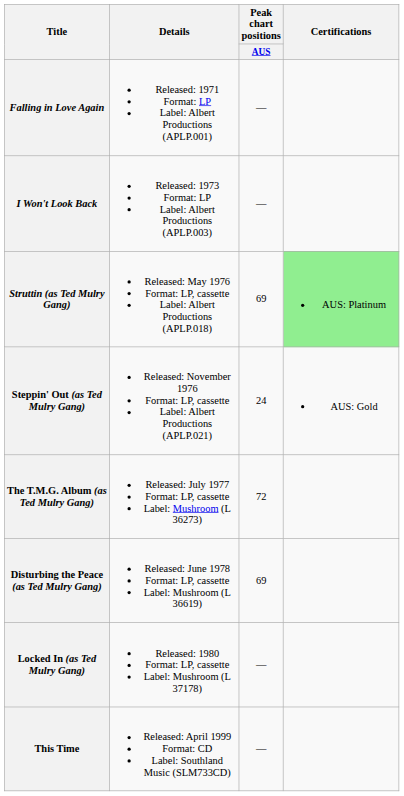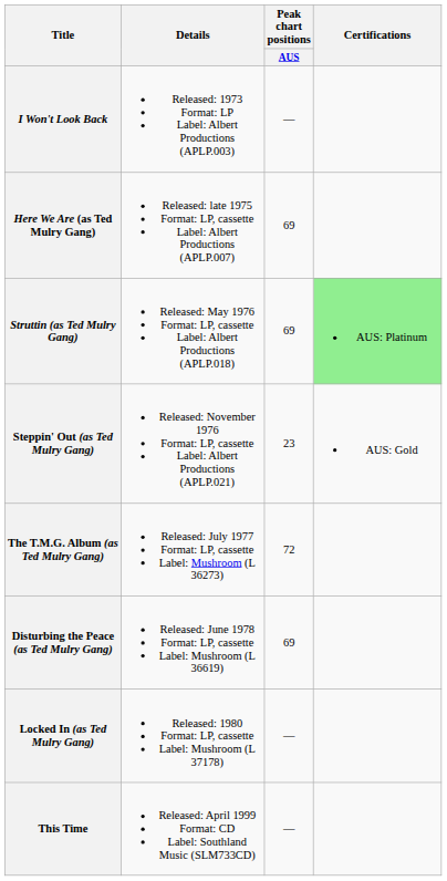 <table class="wikitable plainrowheaders" style="text-align:center;" border="1">
 <tr>
 <th scope="col" rowspan="2" style="width:20em;">Title</th>
 <th scope="col" rowspan="2" style="width:20em;">Details</th>
 <th scope="col" colspan="1">Peak chart positions</th>
 <th scope="col" rowspan="2" style="width:20em;">Certifications</th>
 </tr>
 <tr>
 <th scope="col" style="width:3em; font-size:90%"><a href='#'>AUS</a><br></th>
 </tr>
 <tr>
-<th scope="row"><em>Falling in Love Again</em></th>
-<td><br><ul><li>Released: 1971</li><li>Format: <a href='#'>LP</a></li><li>Label: Albert Productions (APLP.001)</li></ul></td>
+<th scope="row"><em>I Won't Look Back</em></th>
+<td><br><ul><li>Released: 1973</li><li>Format: LP</li><li>Label: Albert Productions (APLP.003)</li></ul></td>
 <td>—</td>
 <td></td>
 </tr>
 <tr>
-<th scope="row"><em>I Won't Look Back</em></th>
-<td><br><ul><li>Released: 1973</li><li>Format: LP</li><li>Label: Albert Productions (APLP.003)</li></ul></td>
-<td>—</td>
+<th scope="row"><em>Here We Are</em> (as Ted Mulry Gang)</th>
+<td><br><ul><li>Released: late 1975</li><li>Format: LP, cassette</li><li>Label: Albert Productions (APLP.007)</li></ul></td>
+<td>69</td>
 <td></td>
 </tr>
 <tr>
 <th scope="row"><em>Struttin<strong> (as Ted Mulry Gang)</th>
 <td><br><ul><li>Released: May 1976</li><li>Format: LP, cassette</li><li>Label: Albert Productions (APLP.018)</li></ul></td>
 <td>69</td>
 <td style="background: lightgreen;"><br><ul><li>AUS: Platinum</li></ul></td>
 </tr>
 <tr>
 <th scope="row"></em>Steppin' Out<em> (as Ted Mulry Gang)</th>
 <td><br><ul><li>Released: November 1976</li><li>Format: LP, cassette</li><li>Label: Albert Productions (APLP.021)</li></ul></td>
-<td>24</td>
+<td>23</td>
 <td><br><ul><li>AUS: Gold</li></ul></td>
 </tr>
 <tr>
 <th scope="row"></em>The T.M.G. Album<em> (as Ted Mulry Gang)</th>
 <td><br><ul><li>Released: July 1977</li><li>Format: LP, cassette</li><li>Label: <a href='#'>Mushroom</a> (L 36273)</li></ul></td>
 <td>72</td>
 <td></td>
 </tr>
 <tr>
 <th scope="row"></em>Disturbing the Peace<em> (as Ted Mulry Gang)</th>
 <td><br><ul><li>Released: June 1978</li><li>Format: LP, cassette</li><li>Label: Mushroom (L 36619)</li></ul></td>
 <td>69</td>
 <td></td>
 </tr>
 <tr>
 <th scope="row"></em>Locked In<em> (as Ted Mulry Gang)</th>
 <td><br><ul><li>Released: 1980</li><li>Format: LP, cassette</li><li>Label: Mushroom (L 37178)</li></ul></td>
 <td>—</td>
 <td></td>
 </tr>
 <tr>
 <th scope="row"></em>This Time<em></th>
 <td><br><ul><li>Released: April 1999</li><li>Format: CD</li><li>Label: Southland Music (SLM733CD)</li></ul></td>
 <td>—</td>
 <td></td>
 </tr>
 </table>
